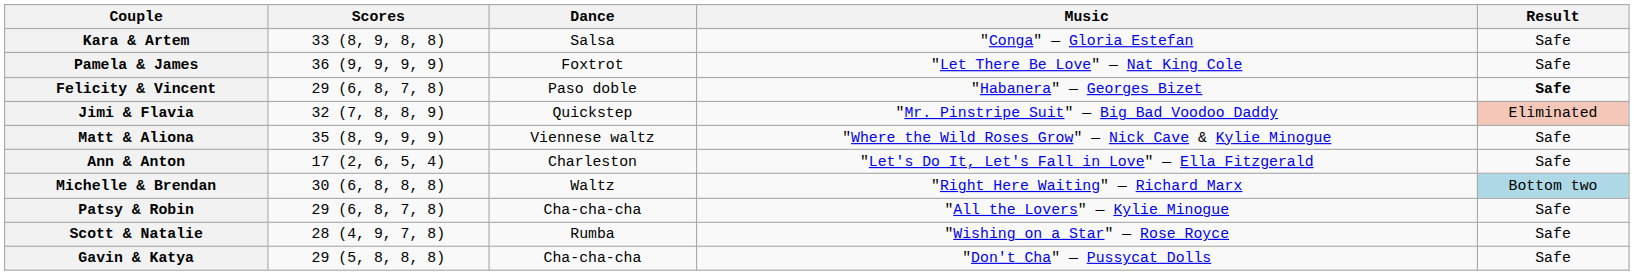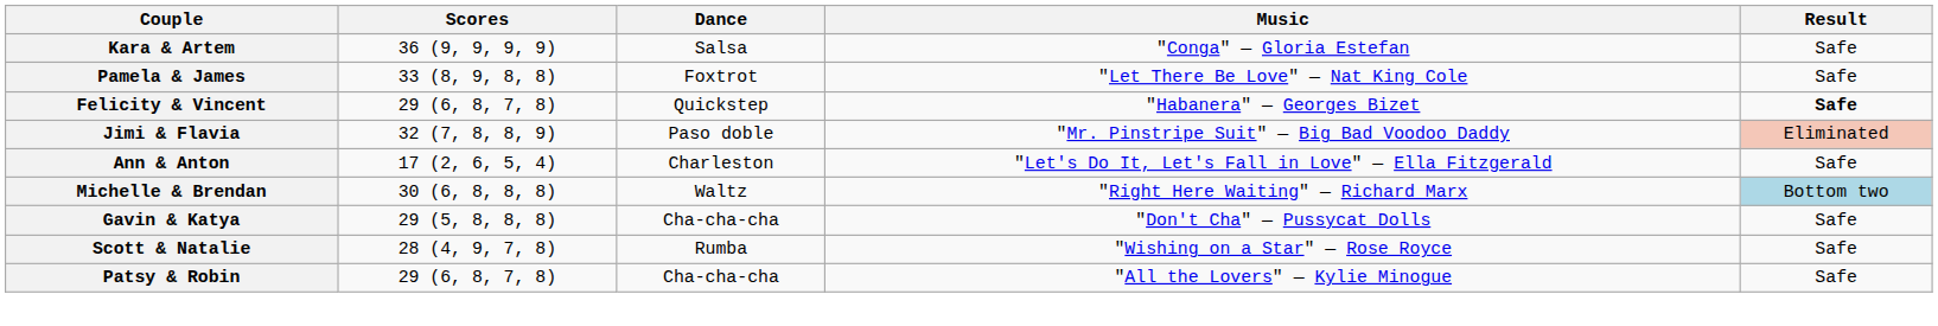 <table class="wikitable sortable" style="text-align:center; width:90%">
 <tr>
 <th scope="col">Couple</th>
 <th scope="col">Scores</th>
 <th scope="col" class="unsortable">Dance</th>
 <th scope="col" class="unsortable">Music</th>
 <th scope="col" class="unsortable">Result</th>
 </tr>
 <tr>
 <th scope="row">Kara & Artem</th>
-<td>33 (8, 9, 8, 8)</td>
+<td>36 (9, 9, 9, 9)</td>
 <td>Salsa</td>
 <td>"<a href='#'>Conga</a>" — <a href='#'>Gloria Estefan</a></td>
 <td>Safe</td>
 </tr>
 <tr>
 <th scope="row">Pamela & James</th>
-<td>36 (9, 9, 9, 9)</td>
+<td>33 (8, 9, 8, 8)</td>
 <td>Foxtrot</td>
 <td>"<a href='#'>Let There Be Love</a>" — <a href='#'>Nat King Cole</a></td>
 <td>Safe</td>
 </tr>
 <tr>
 <th scope="row">Felicity & Vincent</th>
 <td>29 (6, 8, 7, 8)</td>
-<td>Paso doble</td>
+<td>Quickstep</td>
 <td>"<a href='#'>Habanera</a>" — <a href='#'>Georges Bizet</a></td>
 <td><strong>Safe</strong></td>
 </tr>
 <tr>
 <th scope="row">Jimi & Flavia</th>
 <td>32 (7, 8, 8, 9)</td>
-<td>Quickstep</td>
+<td>Paso doble</td>
 <td>"<a href='#'>Mr. Pinstripe Suit</a>" — <a href='#'>Big Bad Voodoo Daddy</a></td>
 <td bgcolor="f4c7b8">Eliminated</td>
-</tr>
-<tr>
-<th scope="row">Matt & Aliona</th>
-<td>35 (8, 9, 9, 9)</td>
-<td>Viennese waltz</td>
-<td>"<a href='#'>Where the Wild Roses Grow</a>" — <a href='#'>Nick Cave</a> & <a href='#'>Kylie Minogue</a></td>
-<td>Safe</td>
 </tr>
 <tr>
 <th scope="row">Ann & Anton</th>
 <td>17 (2, 6, 5, 4)</td>
 <td>Charleston</td>
 <td>"<a href='#'>Let's Do It, Let's Fall in Love</a>" — <a href='#'>Ella Fitzgerald</a></td>
 <td>Safe</td>
 </tr>
 <tr>
 <th scope="row">Michelle & Brendan</th>
 <td>30 (6, 8, 8, 8)</td>
 <td>Waltz</td>
 <td>"<a href='#'>Right Here Waiting</a>" — <a href='#'>Richard Marx</a></td>
 <td bgcolor="lightblue">Bottom two</td>
 </tr>
 <tr>
-<th scope="row">Patsy & Robin</th>
-<td>29 (6, 8, 7, 8)</td>
+<th scope="row">Gavin & Katya</th>
+<td>29 (5, 8, 8, 8)</td>
 <td>Cha-cha-cha</td>
-<td>"<a href='#'>All the Lovers</a>" — <a href='#'>Kylie Minogue</a></td>
+<td>"<a href='#'>Don't Cha</a>" — <a href='#'>Pussycat Dolls</a></td>
 <td>Safe</td>
 </tr>
 <tr>
 <th scope="row">Scott & Natalie</th>
 <td>28 (4, 9, 7, 8)</td>
 <td>Rumba</td>
 <td>"<a href='#'>Wishing on a Star</a>" — <a href='#'>Rose Royce</a></td>
 <td>Safe</td>
 </tr>
 <tr>
-<th scope="row">Gavin & Katya</th>
-<td>29 (5, 8, 8, 8)</td>
+<th scope="row">Patsy & Robin</th>
+<td>29 (6, 8, 7, 8)</td>
 <td>Cha-cha-cha</td>
-<td>"<a href='#'>Don't Cha</a>" — <a href='#'>Pussycat Dolls</a></td>
+<td>"<a href='#'>All the Lovers</a>" — <a href='#'>Kylie Minogue</a></td>
 <td>Safe</td>
 </tr>
 </table>
